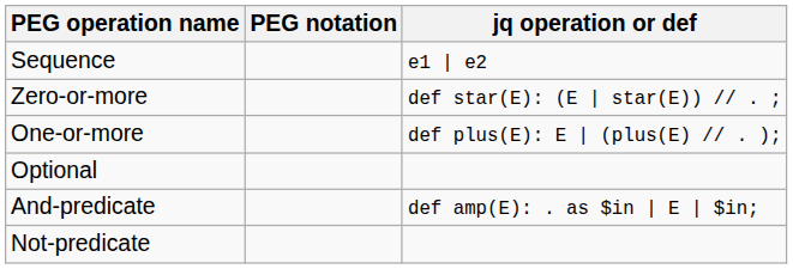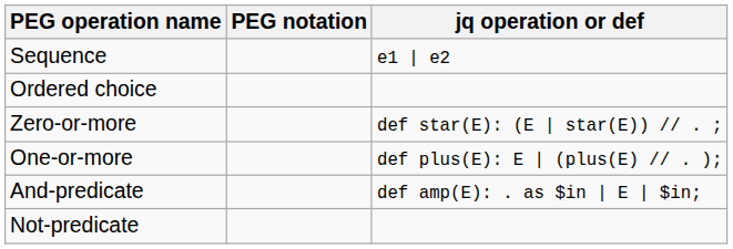 <table class="wikitable">
 <tr>
 <th>PEG operation name</th>
 <th>PEG notation</th>
 <th>jq operation or def</th>
 </tr>
 <tr>
 <td>Sequence</td>
 <td></td>
 <td><code>e1  &#124;  e2</code></td>
 </tr>
 <tr>
+<td>Ordered choice</td>
+<td></td>
+<td></td>
+</tr>
+<tr>
 <td>Zero-or-more</td>
 <td></td>
 <td><code>def star(E): (E  &#124;  star(E)) // . ;</code></td>
 </tr>
 <tr>
 <td>One-or-more</td>
 <td></td>
 <td><code>def plus(E): E  &#124;  (plus(E) // . );</code></td>
-</tr>
-<tr>
-<td>Optional</td>
-<td></td>
-<td></td>
 </tr>
 <tr>
 <td>And-predicate</td>
 <td></td>
 <td><code>def amp(E): . as $in &#124;  E  &#124;  $in;</code></td>
 </tr>
 <tr>
 <td>Not-predicate</td>
 <td></td>
 <td></td>
 </tr>
 </table>
